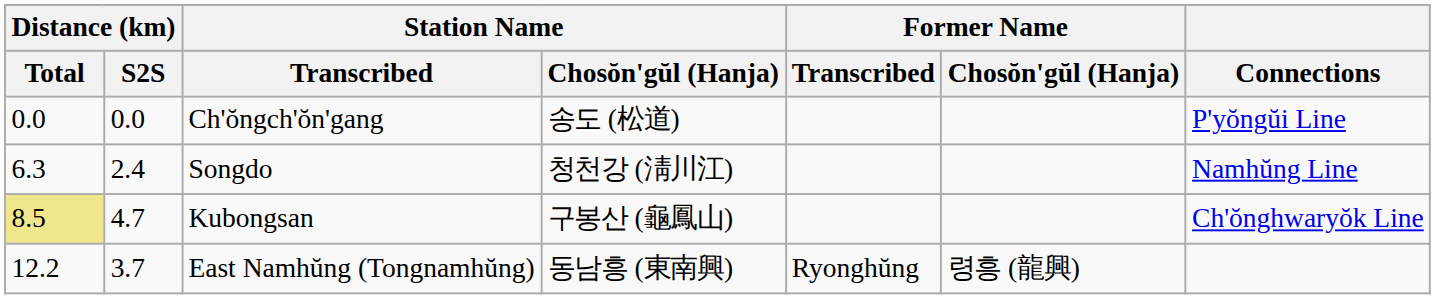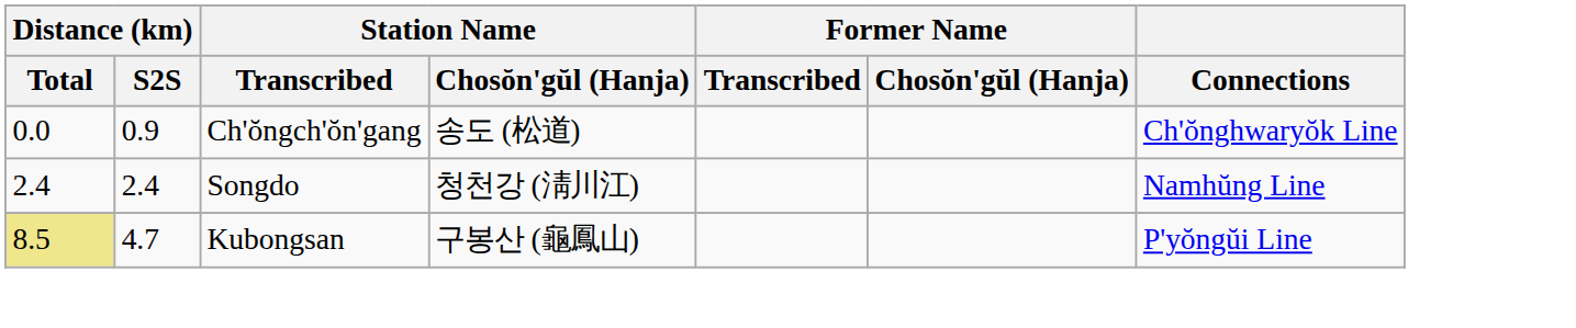 <table class="wikitable" style="font-size:90%;">
 <tr>
 <th colspan="2">Distance (km)</th>
 <th colspan="2">Station Name</th>
 <th colspan="2">Former Name</th>
 <th></th>
 </tr>
 <tr>
 <th>Total</th>
 <th>S2S</th>
 <th>Transcribed</th>
 <th>Chosŏn'gŭl (Hanja)</th>
 <th>Transcribed</th>
 <th>Chosŏn'gŭl (Hanja)</th>
 <th>Connections</th>
 </tr>
 <tr>
 <td>0.0</td>
-<td>0.0</td>
+<td>0.9</td>
 <td>Ch'ŏngch'ŏn'gang</td>
 <td>송도 (松道)</td>
 <td></td>
 <td></td>
-<td><a href='#'>P'yŏngŭi Line</a></td>
+<td><a href='#'>Ch'ŏnghwaryŏk Line</a></td>
 </tr>
 <tr>
-<td>6.3</td>
+<td>2.4</td>
 <td>2.4</td>
 <td>Songdo</td>
 <td>청천강 (淸川江)</td>
 <td></td>
 <td></td>
 <td><a href='#'>Namhŭng Line</a></td>
 </tr>
 <tr>
 <td style="background: khaki;">8.5</td>
 <td>4.7</td>
 <td>Kubongsan</td>
 <td>구봉산 (龜鳳山)</td>
 <td></td>
 <td></td>
-<td><a href='#'>Ch'ŏnghwaryŏk Line</a></td>
-</tr>
-<tr>
-<td>12.2</td>
-<td>3.7</td>
-<td>East Namhŭng (Tongnamhŭng)</td>
-<td>동남흥 (東南興)</td>
-<td>Ryonghŭng</td>
-<td>령흥 (龍興)</td>
-<td></td>
+<td><a href='#'>P'yŏngŭi Line</a></td>
 </tr>
 </table>
